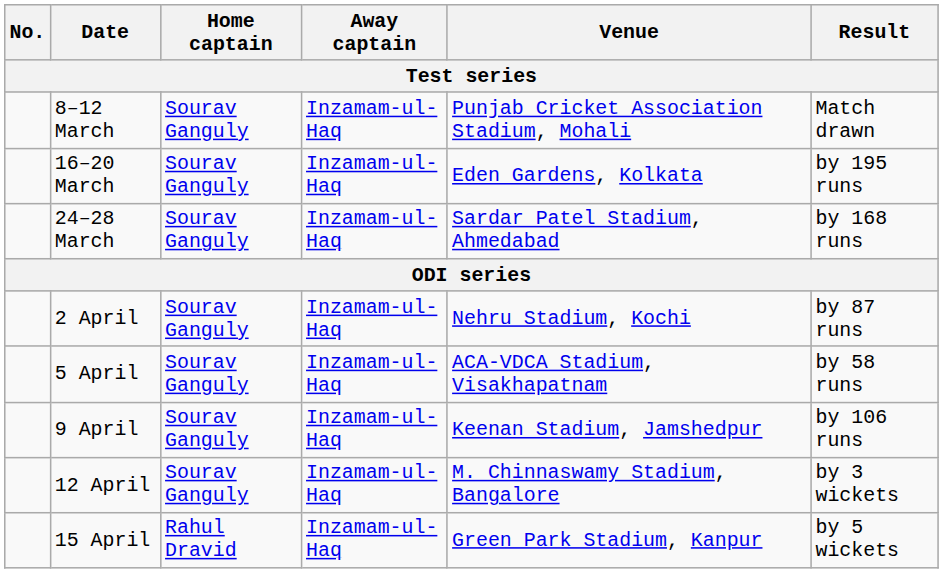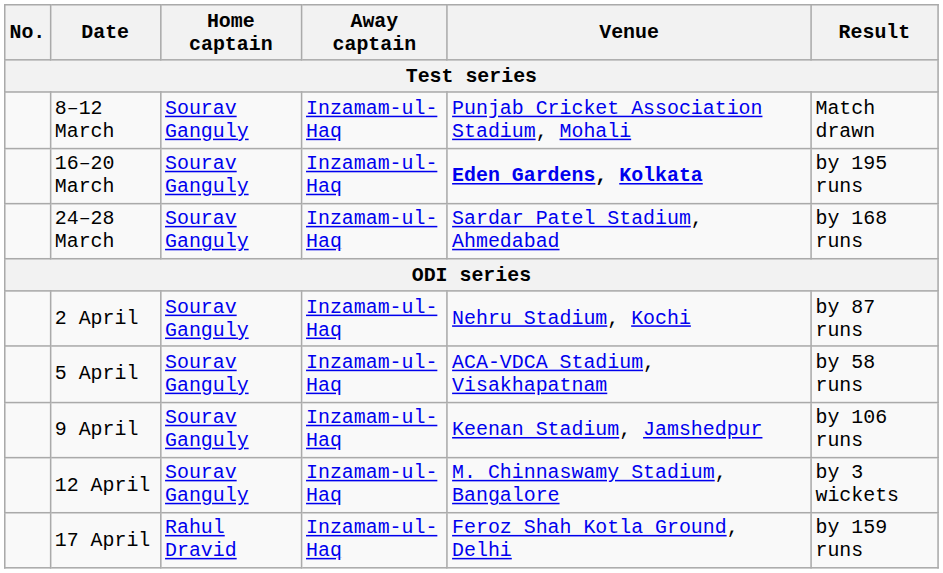 <table class="wikitable">
 <tr>
 <th>No.</th>
 <th>Date</th>
 <th>Home captain</th>
 <th>Away captain</th>
 <th>Venue</th>
 <th>Result</th>
 </tr>
 <tr>
 <th colspan="6">Test series</th>
 </tr>
 <tr>
 <td></td>
 <td>8–12 March</td>
 <td><a href='#'>Sourav Ganguly</a></td>
 <td><a href='#'>Inzamam-ul-Haq</a></td>
 <td><a href='#'>Punjab Cricket Association Stadium</a>, <a href='#'>Mohali</a></td>
 <td>Match drawn</td>
 </tr>
 <tr>
 <td></td>
 <td>16–20 March</td>
 <td><a href='#'>Sourav Ganguly</a></td>
 <td><a href='#'>Inzamam-ul-Haq</a></td>
-<td><a href='#'>Eden Gardens</a>, <a href='#'>Kolkata</a></td>
+<td><strong><a href='#'>Eden Gardens</a>, <a href='#'>Kolkata</a></strong></td>
 <td> by 195 runs</td>
 </tr>
 <tr>
 <td></td>
 <td>24–28 March</td>
 <td><a href='#'>Sourav Ganguly</a></td>
 <td><a href='#'>Inzamam-ul-Haq</a></td>
 <td><a href='#'>Sardar Patel Stadium</a>, <a href='#'>Ahmedabad</a></td>
 <td> by 168 runs</td>
 </tr>
 <tr>
 <th colspan="6">ODI series</th>
 </tr>
 <tr>
 <td></td>
 <td>2 April</td>
 <td><a href='#'>Sourav Ganguly</a></td>
 <td><a href='#'>Inzamam-ul-Haq</a></td>
 <td><a href='#'>Nehru Stadium</a>, <a href='#'>Kochi</a></td>
 <td> by 87 runs</td>
 </tr>
 <tr>
 <td></td>
 <td>5 April</td>
 <td><a href='#'>Sourav Ganguly</a></td>
 <td><a href='#'>Inzamam-ul-Haq</a></td>
 <td><a href='#'>ACA-VDCA Stadium</a>, <a href='#'>Visakhapatnam</a></td>
 <td> by 58 runs</td>
 </tr>
 <tr>
 <td></td>
 <td>9 April</td>
 <td><a href='#'>Sourav Ganguly</a></td>
 <td><a href='#'>Inzamam-ul-Haq</a></td>
 <td><a href='#'>Keenan Stadium</a>, <a href='#'>Jamshedpur</a></td>
 <td> by 106 runs</td>
 </tr>
 <tr>
 <td></td>
 <td>12 April</td>
 <td><a href='#'>Sourav Ganguly</a></td>
 <td><a href='#'>Inzamam-ul-Haq</a></td>
 <td><a href='#'>M. Chinnaswamy Stadium</a>, <a href='#'>Bangalore</a></td>
 <td> by 3 wickets</td>
 </tr>
 <tr>
 <td></td>
-<td>15 April</td>
+<td>17 April</td>
 <td><a href='#'>Rahul Dravid</a></td>
 <td><a href='#'>Inzamam-ul-Haq</a></td>
-<td><a href='#'>Green Park Stadium</a>, <a href='#'>Kanpur</a></td>
-<td> by 5 wickets</td>
+<td><a href='#'>Feroz Shah Kotla Ground</a>, <a href='#'>Delhi</a></td>
+<td> by 159 runs</td>
 </tr>
 </table>
